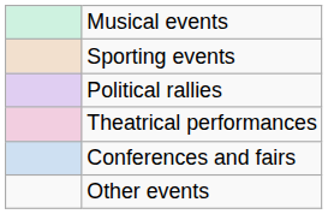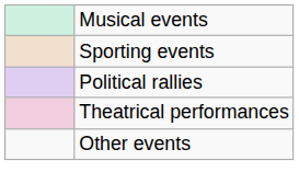 <table class="wikitable">
 <tr>
 <td width=50px style="background:#CEF2E0"></td>
 <td>Musical events</td>
 </tr>
 <tr>
 <td width=50px style="background:#F2E0CE"></td>
 <td>Sporting events</td>
 </tr>
 <tr>
 <td width=50px style="background:#E0CEF2"></td>
 <td>Political rallies</td>
 </tr>
 <tr>
 <td width=50px style="background:#F2CEE0"></td>
 <td>Theatrical performances</td>
 </tr>
 <tr>
-<td width=50px style="background:#CEE0F2"></td>
-<td>Conferences and fairs</td>
-</tr>
-<tr>
 <td width=50px></td>
 <td>Other events</td>
 </tr>
 </table>
